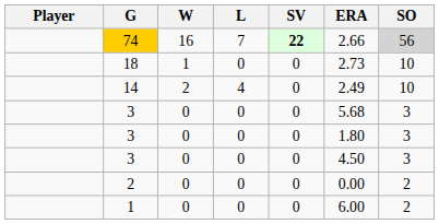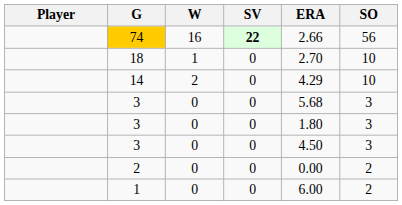 <table class="wikitable sortable">
 <tr>
 <th bgcolor="#DDDDFF" width="16%">Player</th>
 <th bgcolor="#DDDDFF" width="9%">G</th>
 <th bgcolor="#DDDDFF" width="9%">W</th>
-<th bgcolor="#DDDDFF" width="9%">L</th>
 <th bgcolor="#DDDDFF" width="9%">SV</th>
 <th bgcolor="#DDDDFF" width="9%">ERA</th>
 <th bgcolor="#DDDDFF" width="9%">SO</th>
 </tr>
 <tr align="center">
 <td></td>
 <td bgcolor=#ffcc00>74</td>
 <td>16</td>
-<td>7</td>
 <td bgcolor=#DDFFDD><strong>22</strong></td>
 <td>2.66</td>
-<td style="background: lightgrey;">56</td>
+<td>56</td>
 </tr>
 <tr align="center">
 <td></td>
 <td>18</td>
 <td>1</td>
 <td>0</td>
-<td>0</td>
-<td>2.73</td>
+<td>2.70</td>
 <td>10</td>
 </tr>
 <tr align="center">
 <td></td>
 <td>14</td>
 <td>2</td>
-<td>4</td>
 <td>0</td>
-<td>2.49</td>
+<td>4.29</td>
 <td>10</td>
 </tr>
 <tr align="center">
 <td></td>
 <td>3</td>
-<td>0</td>
 <td>0</td>
 <td>0</td>
 <td>5.68</td>
 <td>3</td>
 </tr>
 <tr align="center">
 <td></td>
 <td>3</td>
 <td>0</td>
 <td>0</td>
-<td>0</td>
 <td>1.80</td>
 <td>3</td>
 </tr>
 <tr align="center">
 <td></td>
 <td>3</td>
-<td>0</td>
 <td>0</td>
 <td>0</td>
 <td>4.50</td>
 <td>3</td>
 </tr>
 <tr align="center">
 <td></td>
 <td>2</td>
 <td>0</td>
 <td>0</td>
-<td>0</td>
 <td>0.00</td>
 <td>2</td>
 </tr>
 <tr align="center">
 <td></td>
 <td>1</td>
 <td>0</td>
 <td>0</td>
-<td>0</td>
 <td>6.00</td>
 <td>2</td>
 </tr>
 </table>
